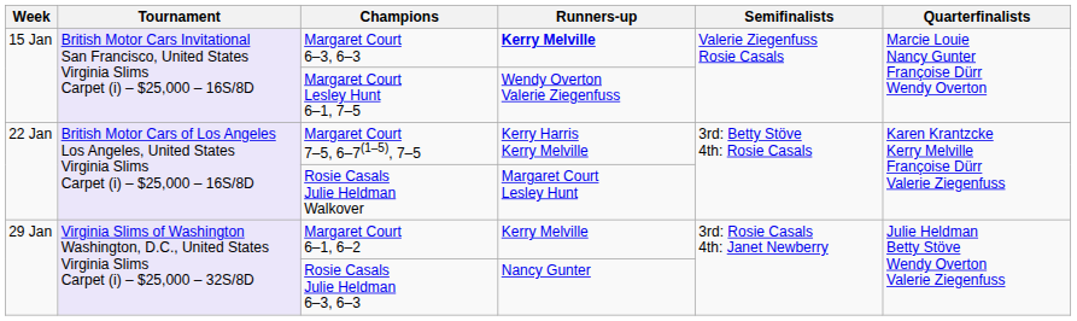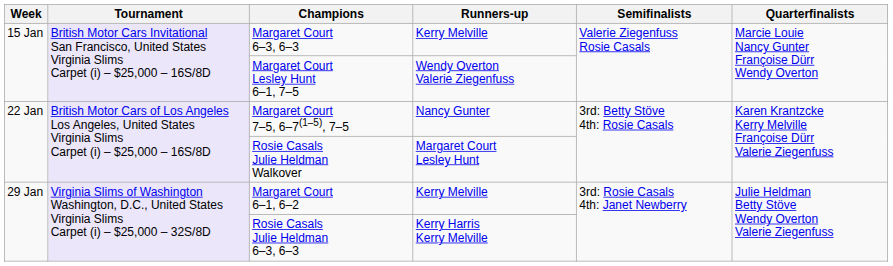 <table class=wikitable style=font-size:95%>
 <tr>
 <th style="width:48px;">Week</th>
 <th style="width:248px;">Tournament</th>
 <th style="width:200px;">Champions</th>
 <th style="width:200px;">Runners-up</th>
 <th style="width:190px;">Semifinalists</th>
 <th style="width:190px;">Quarterfinalists</th>
 </tr>
 <tr valign=top>
 <td rowspan=2>15 Jan</td>
 <td style="background:#ebe6fa;" rowspan=2><a href='#'>British Motor Cars Invitational</a><br>San Francisco, United States<br>Virginia Slims<br>Carpet (i) – $25,000 – 16S/8D</td>
 <td> <a href='#'>Margaret Court</a> <br>6–3, 6–3</td>
-<td><strong> <a href='#'>Kerry Melville</a></strong></td>
+<td> <a href='#'>Kerry Melville</a></td>
 <td rowspan=2> <a href='#'>Valerie Ziegenfuss</a><br> <a href='#'>Rosie Casals</a></td>
 <td rowspan=2> <a href='#'>Marcie Louie</a> <br> <a href='#'>Nancy Gunter</a> <br> <a href='#'>Françoise Dürr</a> <br> <a href='#'>Wendy Overton</a></td>
 </tr>
 <tr valign=top>
 <td> <a href='#'>Margaret Court</a><br> <a href='#'>Lesley Hunt</a><br>6–1, 7–5</td>
 <td> <a href='#'>Wendy Overton</a><br> <a href='#'>Valerie Ziegenfuss</a></td>
 </tr>
 <tr valign=top>
 <td rowspan=2>22 Jan</td>
 <td style="background:#ebe6fa;" rowspan=2><a href='#'>British Motor Cars of Los Angeles</a><br>Los Angeles, United States<br>Virginia Slims<br>Carpet (i) – $25,000 – 16S/8D</td>
 <td> <a href='#'>Margaret Court</a> <br>7–5, 6–7<sup>(1–5)</sup>, 7–5</td>
-<td> <a href='#'>Kerry Harris</a><br> <a href='#'>Kerry Melville</a></td>
+<td> <a href='#'>Nancy Gunter</a></td>
 <td rowspan=2>3rd:  <a href='#'>Betty Stöve</a><br>4th:  <a href='#'>Rosie Casals</a></td>
 <td rowspan=2> <a href='#'>Karen Krantzcke</a> <br> <a href='#'>Kerry Melville</a> <br> <a href='#'>Françoise Dürr</a> <br> <a href='#'>Valerie Ziegenfuss</a></td>
 </tr>
 <tr valign=top>
 <td> <a href='#'>Rosie Casals</a><br> <a href='#'>Julie Heldman</a><br>Walkover</td>
 <td> <a href='#'>Margaret Court</a><br> <a href='#'>Lesley Hunt</a></td>
 </tr>
 <tr valign=top>
 <td rowspan=2>29 Jan</td>
 <td style="background:#ebe6fa;" rowspan=3><a href='#'>Virginia Slims of Washington</a><br>Washington, D.C., United States<br>Virginia Slims<br>Carpet (i) – $25,000 – 32S/8D</td>
 <td> <a href='#'>Margaret Court</a> <br>6–1, 6–2</td>
 <td> <a href='#'>Kerry Melville</a></td>
 <td rowspan=2>3rd:  <a href='#'>Rosie Casals</a><br> 4th:  <a href='#'>Janet Newberry</a></td>
 <td rowspan=2> <a href='#'>Julie Heldman</a> <br>  <a href='#'>Betty Stöve</a> <br>  <a href='#'>Wendy Overton</a> <br>  <a href='#'>Valerie Ziegenfuss</a></td>
 </tr>
 <tr valign=top>
 <td> <a href='#'>Rosie Casals</a><br> <a href='#'>Julie Heldman</a><br>6–3, 6–3</td>
-<td> <a href='#'>Nancy Gunter</a></td>
+<td> <a href='#'>Kerry Harris</a><br> <a href='#'>Kerry Melville</a></td>
 </tr>
 </table>
